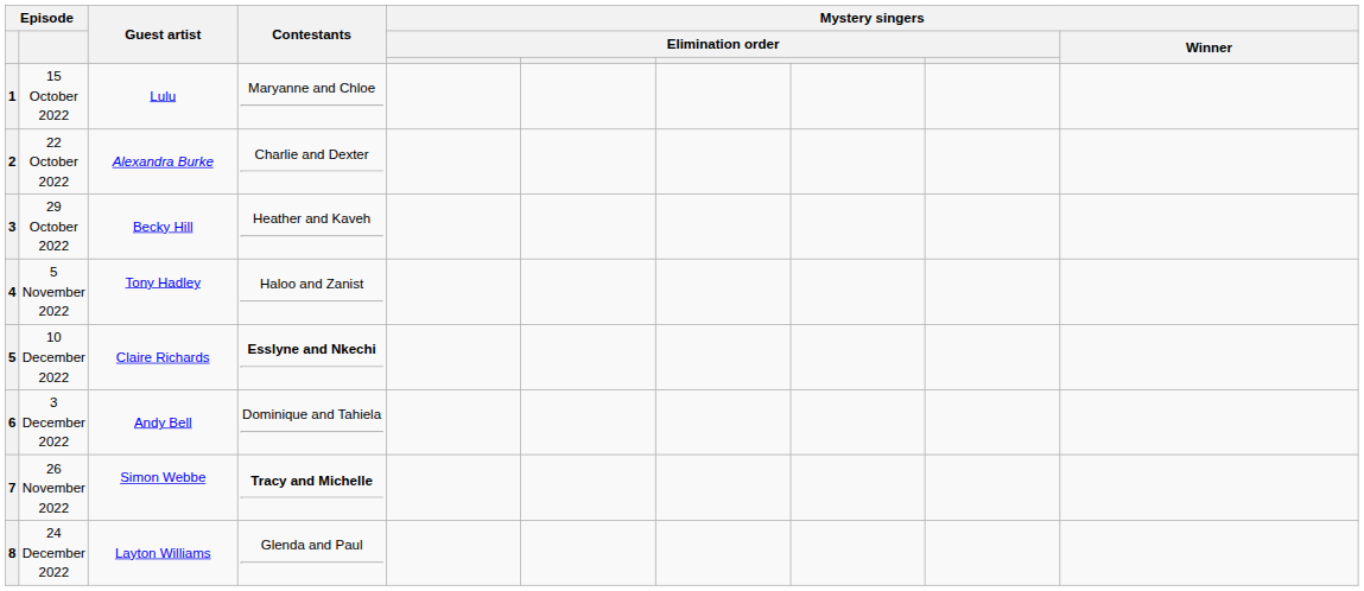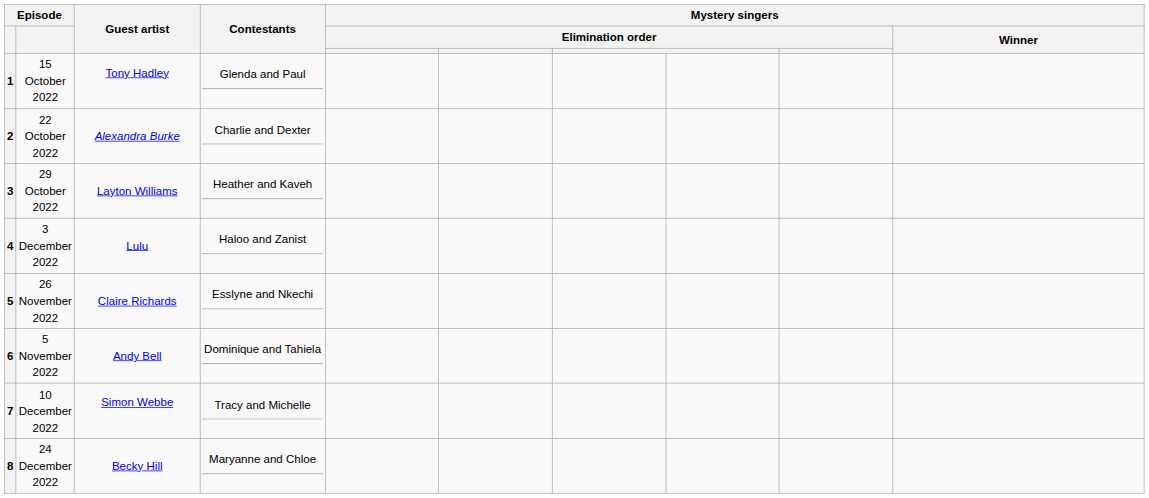 <table class="wikitable plainrowheaders mw-collapsible" style="text-align:center; line-height:23px; width:100%;">
 <tr>
 <th colspan="2" width="1%">Episode</th>
 <th rowspan="3" width="11%">Guest artist</th>
 <th rowspan="3" width="11%">Contestants</th>
 <th colspan="6">Mystery singers<br></th>
 </tr>
 <tr>
 <th rowspan="2"></th>
 <th rowspan="2"></th>
 <th colspan="5">Elimination order</th>
 <th rowspan="2">Winner</th>
 </tr>
 <tr>
 <th></th>
 <th></th>
 <th colspan="2"></th>
 <th></th>
 </tr>
 <tr>
 <th>1</th>
 <td>15 October 2022</td>
-<td><a href='#'>Lulu</a><br></td>
-<td>Maryanne and Chloe<hr></td>
+<td><a href='#'>Tony Hadley</a><br><br></td>
+<td>Glenda and Paul<hr></td>
 <td></td>
 <td></td>
 <td></td>
 <td></td>
 <td></td>
 <td></td>
 </tr>
 <tr>
 <th>2</th>
 <td>22 October 2022</td>
 <td><em><a href='#'>Alexandra Burke</a></em><br></td>
 <td>Charlie and Dexter<hr></td>
 <td></td>
 <td></td>
 <td></td>
 <td></td>
 <td></td>
 <td></td>
 </tr>
 <tr>
 <th>3</th>
 <td>29 October 2022</td>
-<td><a href='#'>Becky Hill</a><br></td>
+<td><a href='#'>Layton Williams</a></td>
 <td>Heather and Kaveh<hr></td>
 <td></td>
 <td></td>
 <td></td>
 <td></td>
 <td></td>
 <td></td>
 </tr>
 <tr>
 <th>4</th>
-<td>5 November 2022</td>
-<td><a href='#'>Tony Hadley</a><br><br></td>
+<td>3 December 2022</td>
+<td><a href='#'>Lulu</a><br></td>
 <td>Haloo and Zanist<hr></td>
 <td></td>
 <td></td>
 <td></td>
 <td></td>
 <td></td>
 <td></td>
 </tr>
 <tr>
 <th>5</th>
-<td>10 December 2022</td>
+<td>26 November 2022</td>
 <td><a href='#'>Claire Richards</a><br></td>
-<td><strong>Esslyne and Nkechi<hr></strong></td>
+<td>Esslyne and Nkechi<hr></td>
 <td></td>
 <td></td>
 <td></td>
 <td></td>
 <td></td>
 <td></td>
 </tr>
 <tr>
 <th>6</th>
-<td>3 December 2022</td>
+<td>5 November 2022</td>
 <td><a href='#'>Andy Bell</a><br></td>
 <td>Dominique and Tahiela<hr></td>
 <td></td>
 <td></td>
 <td></td>
 <td></td>
 <td></td>
 <td></td>
 </tr>
 <tr>
 <th>7</th>
-<td>26 November 2022</td>
+<td>10 December 2022</td>
 <td><a href='#'>Simon Webbe</a><br><br></td>
-<td><strong>Tracy and Michelle<hr></strong></td>
+<td>Tracy and Michelle<hr></td>
 <td></td>
 <td></td>
 <td></td>
 <td></td>
 <td></td>
 <td></td>
 </tr>
 <tr>
 <th>8</th>
 <td>24 December 2022</td>
-<td><a href='#'>Layton Williams</a></td>
-<td>Glenda and Paul<hr></td>
+<td><a href='#'>Becky Hill</a><br></td>
+<td>Maryanne and Chloe<hr></td>
 <td></td>
 <td></td>
 <td></td>
 <td></td>
 <td></td>
 <td></td>
 </tr>
 </table>
